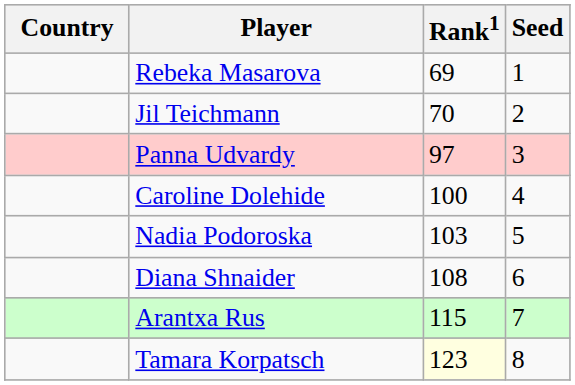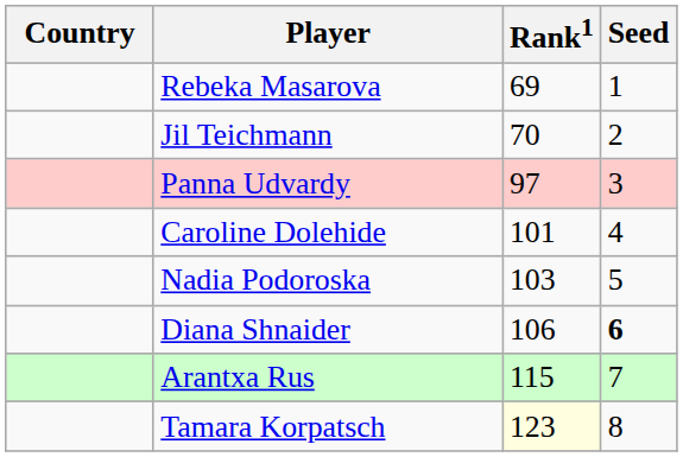 <table class="sortable wikitable">
 <tr>
 <th width="70">Country</th>
 <th width="175">Player</th>
 <th>Rank<sup>1</sup></th>
 <th>Seed</th>
 </tr>
 <tr>
 <td></td>
 <td><a href='#'>Rebeka Masarova</a></td>
 <td>69</td>
 <td>1</td>
 </tr>
 <tr>
 <td></td>
 <td><a href='#'>Jil Teichmann</a></td>
 <td>70</td>
 <td>2</td>
 </tr>
 <tr style="background:#fcc;">
 <td></td>
 <td><a href='#'>Panna Udvardy</a></td>
 <td>97</td>
 <td>3</td>
 </tr>
 <tr>
 <td></td>
 <td><a href='#'>Caroline Dolehide</a></td>
-<td>100</td>
+<td>101</td>
 <td>4</td>
 </tr>
 <tr>
 <td></td>
 <td><a href='#'>Nadia Podoroska</a></td>
 <td>103</td>
 <td>5</td>
 </tr>
 <tr>
 <td></td>
 <td><a href='#'>Diana Shnaider</a></td>
-<td>108</td>
-<td>6</td>
+<td>106</td>
+<td><strong>6</strong></td>
 </tr>
 <tr style="background:#cfc;">
 <td></td>
 <td><a href='#'>Arantxa Rus</a></td>
 <td>115</td>
 <td>7</td>
 </tr>
 <tr>
 <td></td>
 <td><a href='#'>Tamara Korpatsch</a></td>
 <td style="background: lightyellow;">123</td>
 <td>8</td>
 </tr>
 </table>
